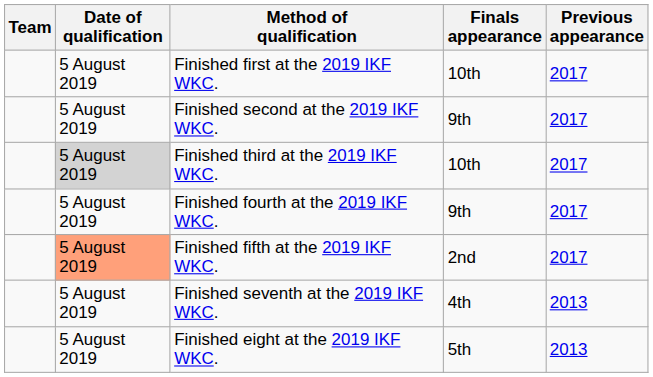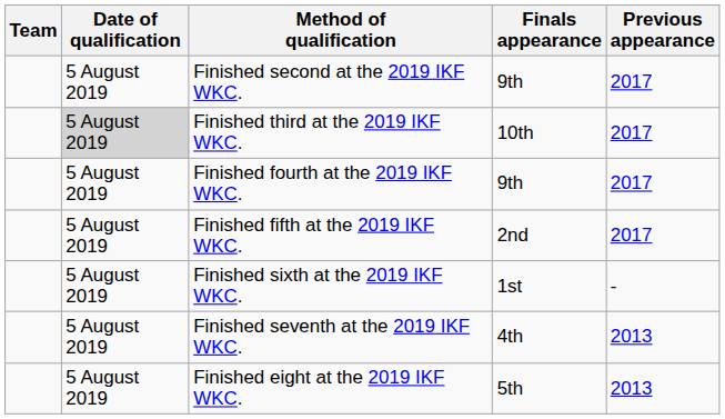 <table class="wikitable sortable" style="text-align: left;">
 <tr>
 <th>Team</th>
 <th>Date of<br>qualification</th>
 <th>Method of<br>qualification</th>
 <th>Finals<br>appearance</th>
 <th>Previous<br>appearance</th>
-</tr>
-<tr>
-<td></td>
-<td data-sort-value="1">5 August 2019</td>
-<td>Finished first at the <a href='#'>2019 IKF WKC</a>.</td>
-<td data-sort-value="10">10th</td>
-<td data-sort-value="2017"><a href='#'>2017</a></td>
 </tr>
 <tr>
 <td></td>
 <td data-sort-value="2">5 August 2019</td>
 <td>Finished second at the <a href='#'>2019 IKF WKC</a>.</td>
 <td data-sort-value="9">9th</td>
 <td data-sort-value="2017"><a href='#'>2017</a></td>
 </tr>
 <tr>
 <td></td>
 <td data-sort-value="3" style="background: lightgrey;">5 August 2019</td>
 <td>Finished third at the <a href='#'>2019 IKF WKC</a>.</td>
 <td data-sort-value="10">10th</td>
 <td data-sort-value="2017"><a href='#'>2017</a></td>
 </tr>
 <tr>
 <td></td>
 <td data-sort-value="4">5 August 2019</td>
 <td>Finished fourth at the <a href='#'>2019 IKF WKC</a>.</td>
 <td data-sort-value="9">9th</td>
 <td data-sort-value="2017"><a href='#'>2017</a></td>
 </tr>
 <tr>
 <td></td>
-<td data-sort-value="5" style="background: lightsalmon;">5 August 2019</td>
+<td data-sort-value="5">5 August 2019</td>
 <td>Finished fifth at the <a href='#'>2019 IKF WKC</a>.</td>
 <td data-sort-value="2">2nd</td>
 <td data-sort-value="2017"><a href='#'>2017</a></td>
+</tr>
+<tr>
+<td></td>
+<td data-sort-value="6">5 August 2019</td>
+<td>Finished sixth at the <a href='#'>2019 IKF WKC</a>.</td>
+<td data-sort-value="1">1st</td>
+<td data-sort-value="-">-</td>
 </tr>
 <tr>
 <td></td>
 <td data-sort-value="7">5 August 2019</td>
 <td>Finished seventh at the <a href='#'>2019 IKF WKC</a>.</td>
 <td data-sort-value="4">4th</td>
 <td data-sort-value="2013"><a href='#'>2013</a></td>
 </tr>
 <tr>
 <td></td>
 <td data-sort-value="8">5 August 2019</td>
 <td>Finished eight at the <a href='#'>2019 IKF WKC</a>.</td>
 <td data-sort-value="5">5th</td>
 <td data-sort-value="2013"><a href='#'>2013</a></td>
 </tr>
 </table>
